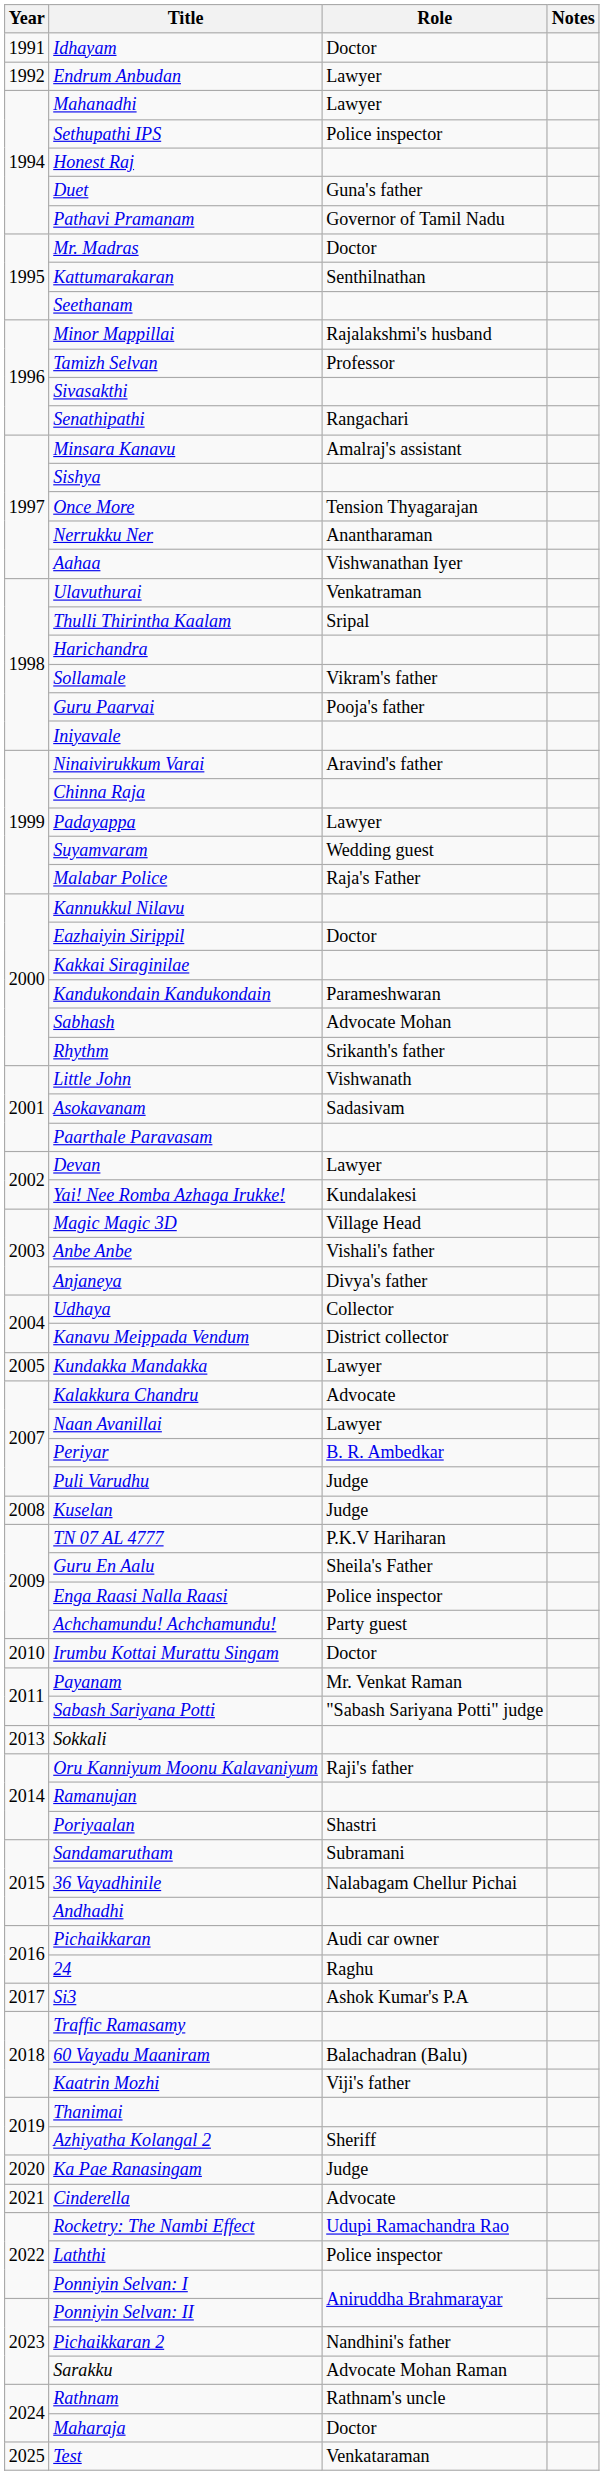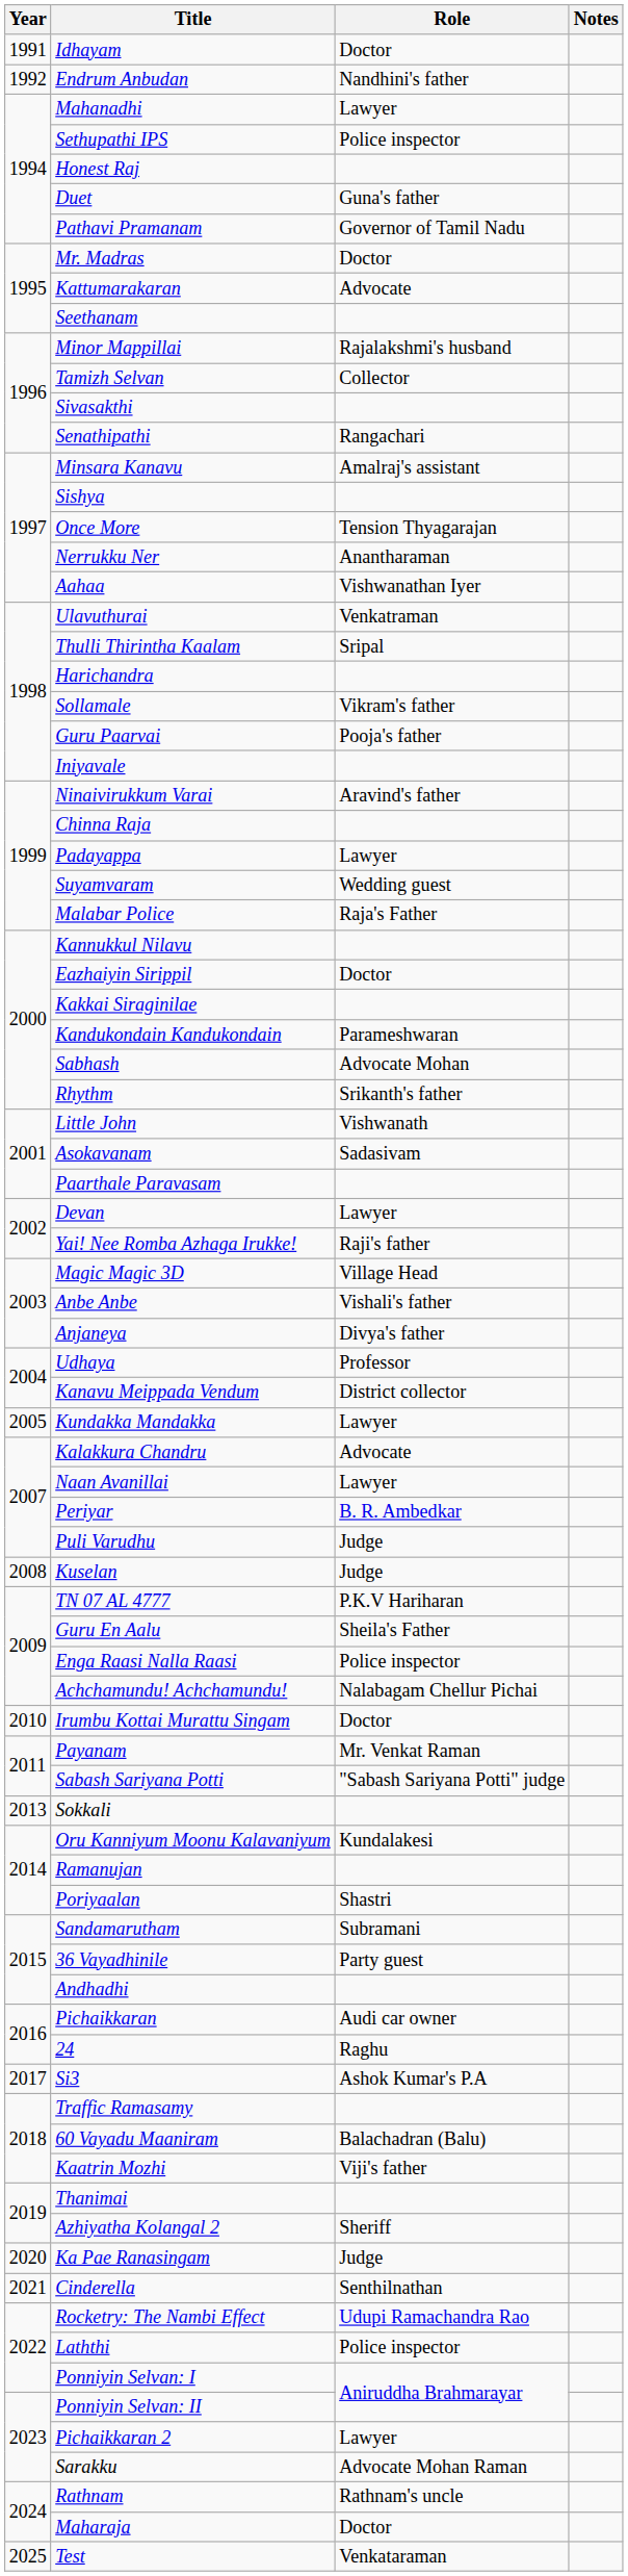 <table class="wikitable sortable">
 <tr>
 <th scope="col">Year</th>
 <th scope="col">Title</th>
 <th scope="col">Role</th>
 <th class="unsortable" scope="col">Notes</th>
 </tr>
 <tr>
 <td rowspan="1">1991</td>
 <td><em><a href='#'>Idhayam</a></em></td>
 <td>Doctor</td>
 <td></td>
 </tr>
 <tr>
 <td rowspan="1">1992</td>
 <td><em><a href='#'>Endrum Anbudan</a></em></td>
-<td>Lawyer</td>
+<td>Nandhini's father</td>
 <td></td>
 </tr>
 <tr>
 <td rowspan="5">1994</td>
 <td><em><a href='#'>Mahanadhi</a></em></td>
 <td>Lawyer</td>
 <td></td>
 </tr>
 <tr>
 <td><em><a href='#'>Sethupathi IPS</a></em></td>
 <td>Police inspector</td>
 <td></td>
 </tr>
 <tr>
 <td><em><a href='#'>Honest Raj</a></em></td>
 <td></td>
 <td></td>
 </tr>
 <tr>
 <td><em><a href='#'>Duet</a></em></td>
 <td>Guna's father</td>
 <td></td>
 </tr>
 <tr>
 <td><em><a href='#'>Pathavi Pramanam</a></em></td>
 <td>Governor of Tamil Nadu</td>
 <td></td>
 </tr>
 <tr>
 <td rowspan="3">1995</td>
 <td><em><a href='#'>Mr. Madras</a></em></td>
 <td>Doctor</td>
 <td></td>
 </tr>
 <tr>
 <td><em><a href='#'>Kattumarakaran</a></em></td>
-<td>Senthilnathan</td>
+<td>Advocate</td>
 <td></td>
 </tr>
 <tr>
 <td><em><a href='#'>Seethanam</a></em></td>
 <td></td>
 <td></td>
 </tr>
 <tr>
 <td rowspan="4">1996</td>
 <td><em><a href='#'>Minor Mappillai</a></em></td>
 <td>Rajalakshmi's husband</td>
 <td></td>
 </tr>
 <tr>
 <td><em><a href='#'>Tamizh Selvan</a></em></td>
-<td>Professor</td>
+<td>Collector</td>
 <td></td>
 </tr>
 <tr>
 <td><em><a href='#'>Sivasakthi</a></em></td>
 <td></td>
 <td></td>
 </tr>
 <tr>
 <td><em><a href='#'>Senathipathi</a></em></td>
 <td>Rangachari</td>
 <td></td>
 </tr>
 <tr>
 <td rowspan="5">1997</td>
 <td><em><a href='#'>Minsara Kanavu</a></em></td>
 <td>Amalraj's assistant</td>
 <td></td>
 </tr>
 <tr>
 <td><em><a href='#'>Sishya</a></em></td>
 <td></td>
 <td></td>
 </tr>
 <tr>
 <td><em><a href='#'>Once More</a></em></td>
 <td>Tension Thyagarajan</td>
 <td></td>
 </tr>
 <tr>
 <td><em><a href='#'>Nerrukku Ner</a></em></td>
 <td>Anantharaman</td>
 <td></td>
 </tr>
 <tr>
 <td><em><a href='#'>Aahaa</a></em></td>
 <td>Vishwanathan Iyer</td>
 <td></td>
 </tr>
 <tr>
 <td rowspan="6">1998</td>
 <td><em><a href='#'>Ulavuthurai</a></em></td>
 <td>Venkatraman</td>
 <td></td>
 </tr>
 <tr>
 <td><em><a href='#'>Thulli Thirintha Kaalam</a></em></td>
 <td>Sripal</td>
 <td></td>
 </tr>
 <tr>
 <td><em><a href='#'>Harichandra</a></em></td>
 <td></td>
 <td></td>
 </tr>
 <tr>
 <td><em><a href='#'>Sollamale</a></em></td>
 <td>Vikram's father</td>
 <td></td>
 </tr>
 <tr>
 <td><em><a href='#'>Guru Paarvai</a></em></td>
 <td>Pooja's father</td>
 <td></td>
 </tr>
 <tr>
 <td><em><a href='#'>Iniyavale</a></em></td>
 <td></td>
 <td></td>
 </tr>
 <tr>
 <td rowspan="5">1999</td>
 <td><em><a href='#'>Ninaivirukkum Varai</a></em></td>
 <td>Aravind's father</td>
 <td></td>
 </tr>
 <tr>
 <td><em><a href='#'>Chinna Raja</a></em></td>
 <td></td>
 <td></td>
 </tr>
 <tr>
 <td><em><a href='#'>Padayappa</a></em></td>
 <td>Lawyer</td>
 <td></td>
 </tr>
 <tr>
 <td><em><a href='#'>Suyamvaram</a></em></td>
 <td>Wedding guest</td>
 <td></td>
 </tr>
 <tr>
 <td><em><a href='#'>Malabar Police</a></em></td>
 <td>Raja's Father</td>
 <td></td>
 </tr>
 <tr>
 <td rowspan="6">2000</td>
 <td><em><a href='#'>Kannukkul Nilavu</a></em></td>
 <td></td>
 <td></td>
 </tr>
 <tr>
 <td><em><a href='#'>Eazhaiyin Sirippil</a></em></td>
 <td>Doctor</td>
 <td></td>
 </tr>
 <tr>
 <td><em><a href='#'>Kakkai Siraginilae</a></em></td>
 <td></td>
 <td></td>
 </tr>
 <tr>
 <td><em><a href='#'>Kandukondain Kandukondain</a></em></td>
 <td>Parameshwaran</td>
 <td></td>
 </tr>
 <tr>
 <td><em><a href='#'>Sabhash</a></em></td>
 <td>Advocate Mohan</td>
 <td></td>
 </tr>
 <tr>
 <td><em><a href='#'>Rhythm</a></em></td>
 <td>Srikanth's father</td>
 <td></td>
 </tr>
 <tr>
 <td rowspan="3">2001</td>
 <td><em><a href='#'>Little John</a></em></td>
 <td>Vishwanath</td>
 <td></td>
 </tr>
 <tr>
 <td><em><a href='#'>Asokavanam</a></em></td>
 <td>Sadasivam</td>
 <td></td>
 </tr>
 <tr>
 <td><em><a href='#'>Paarthale Paravasam</a></em></td>
 <td></td>
 <td></td>
 </tr>
 <tr>
 <td rowspan="2">2002</td>
 <td><em><a href='#'>Devan</a></em></td>
 <td>Lawyer</td>
 <td></td>
 </tr>
 <tr>
 <td><em><a href='#'>Yai! Nee Romba Azhaga Irukke!</a></em></td>
-<td>Kundalakesi</td>
+<td>Raji's father</td>
 <td></td>
 </tr>
 <tr>
 <td rowspan="3">2003</td>
 <td><em><a href='#'>Magic Magic 3D</a></em></td>
 <td>Village Head</td>
 <td></td>
 </tr>
 <tr>
 <td><em><a href='#'>Anbe Anbe</a></em></td>
 <td>Vishali's father</td>
 <td></td>
 </tr>
 <tr>
 <td><em><a href='#'>Anjaneya</a></em></td>
 <td>Divya's father</td>
 <td></td>
 </tr>
 <tr>
 <td rowspan="2">2004</td>
 <td><em><a href='#'>Udhaya</a></em></td>
-<td>Collector</td>
+<td>Professor</td>
 <td></td>
 </tr>
 <tr>
 <td><em><a href='#'>Kanavu Meippada Vendum</a></em></td>
 <td>District collector</td>
 <td></td>
 </tr>
 <tr>
 <td>2005</td>
 <td><em><a href='#'>Kundakka Mandakka</a></em></td>
 <td>Lawyer</td>
 <td></td>
 </tr>
 <tr>
 <td rowspan="4">2007</td>
 <td><em><a href='#'>Kalakkura Chandru</a></em></td>
 <td>Advocate</td>
 <td></td>
 </tr>
 <tr>
 <td><em><a href='#'>Naan Avanillai</a></em></td>
 <td>Lawyer</td>
 <td></td>
 </tr>
 <tr>
 <td><em><a href='#'>Periyar</a></em></td>
 <td><a href='#'>B. R. Ambedkar</a></td>
 <td></td>
 </tr>
 <tr>
 <td><em><a href='#'>Puli Varudhu</a></em></td>
 <td>Judge</td>
 <td></td>
 </tr>
 <tr>
 <td rowspan="1">2008</td>
 <td><em><a href='#'>Kuselan</a></em></td>
 <td>Judge</td>
 <td></td>
 </tr>
 <tr>
 <td rowspan="4">2009</td>
 <td><em><a href='#'>TN 07 AL 4777</a></em></td>
 <td>P.K.V Hariharan</td>
 <td></td>
 </tr>
 <tr>
 <td><em><a href='#'>Guru En Aalu</a></em></td>
 <td>Sheila's Father</td>
 <td></td>
 </tr>
 <tr>
 <td><em><a href='#'>Enga Raasi Nalla Raasi</a></em></td>
 <td>Police inspector</td>
 <td></td>
 </tr>
 <tr>
 <td><em><a href='#'>Achchamundu! Achchamundu!</a></em></td>
-<td>Party guest</td>
+<td>Nalabagam Chellur Pichai</td>
 <td></td>
 </tr>
 <tr>
 <td rowspan="1">2010</td>
 <td><em><a href='#'>Irumbu Kottai Murattu Singam</a></em></td>
 <td>Doctor</td>
 <td></td>
 </tr>
 <tr>
 <td rowspan="2">2011</td>
 <td><em><a href='#'>Payanam</a></em></td>
 <td>Mr. Venkat Raman</td>
 <td></td>
 </tr>
 <tr>
 <td><em><a href='#'>Sabash Sariyana Potti</a></em></td>
 <td>"Sabash Sariyana Potti" judge</td>
 <td></td>
 </tr>
 <tr>
 <td>2013</td>
 <td><em>Sokkali</em></td>
 <td></td>
 <td></td>
 </tr>
 <tr>
 <td rowspan="3">2014</td>
 <td><em><a href='#'>Oru Kanniyum Moonu Kalavaniyum</a></em></td>
-<td>Raji's father</td>
+<td>Kundalakesi</td>
 <td></td>
 </tr>
 <tr>
 <td><em><a href='#'>Ramanujan</a></em></td>
 <td></td>
 <td></td>
 </tr>
 <tr>
 <td><em><a href='#'>Poriyaalan</a></em></td>
 <td>Shastri</td>
 <td></td>
 </tr>
 <tr>
 <td rowspan="3">2015</td>
 <td><em><a href='#'>Sandamarutham</a></em></td>
 <td>Subramani</td>
 <td></td>
 </tr>
 <tr>
 <td><em><a href='#'>36 Vayadhinile</a></em></td>
-<td>Nalabagam Chellur Pichai</td>
+<td>Party guest</td>
 <td></td>
 </tr>
 <tr>
 <td><em><a href='#'>Andhadhi</a></em></td>
 <td></td>
 <td></td>
 </tr>
 <tr>
 <td rowspan="2">2016</td>
 <td><em><a href='#'>Pichaikkaran</a></em></td>
 <td>Audi car owner</td>
 <td></td>
 </tr>
 <tr>
 <td><em><a href='#'>24</a></em></td>
 <td>Raghu</td>
 <td></td>
 </tr>
 <tr>
 <td rowspan="1">2017</td>
 <td><em><a href='#'>Si3</a></em></td>
 <td>Ashok Kumar's P.A</td>
 <td></td>
 </tr>
 <tr>
 <td rowspan="3">2018</td>
 <td><em><a href='#'>Traffic Ramasamy</a></em></td>
 <td></td>
 <td></td>
 </tr>
 <tr>
 <td><em><a href='#'>60 Vayadu Maaniram</a></em></td>
 <td>Balachadran (Balu)</td>
 <td></td>
 </tr>
 <tr>
 <td><em><a href='#'>Kaatrin Mozhi</a></em></td>
 <td>Viji's father</td>
 <td></td>
 </tr>
 <tr>
 <td rowspan="2">2019</td>
 <td><em><a href='#'>Thanimai</a></em></td>
 <td></td>
 <td></td>
 </tr>
 <tr>
 <td><em><a href='#'>Azhiyatha Kolangal 2</a></em></td>
 <td>Sheriff</td>
 <td></td>
 </tr>
 <tr>
 <td>2020</td>
 <td><em><a href='#'>Ka Pae Ranasingam</a></em></td>
 <td>Judge</td>
 <td></td>
 </tr>
 <tr>
 <td>2021</td>
 <td><em><a href='#'>Cinderella</a></em></td>
-<td>Advocate</td>
+<td>Senthilnathan</td>
 <td></td>
 </tr>
 <tr>
 <td rowspan="3">2022</td>
 <td><em><a href='#'>Rocketry: The Nambi Effect</a></em></td>
 <td><a href='#'>Udupi Ramachandra Rao</a></td>
 <td></td>
 </tr>
 <tr>
 <td><em><a href='#'>Laththi</a></em></td>
 <td>Police inspector</td>
 <td></td>
 </tr>
 <tr>
 <td><em><a href='#'>Ponniyin Selvan: I</a></em></td>
 <td rowspan="2"><a href='#'>Aniruddha Brahmarayar</a></td>
 <td></td>
 </tr>
 <tr>
 <td rowspan="3">2023</td>
 <td><em><a href='#'>Ponniyin Selvan: II</a></em></td>
 <td></td>
 </tr>
 <tr>
 <td><em><a href='#'>Pichaikkaran 2</a></em></td>
-<td>Nandhini's father</td>
+<td>Lawyer</td>
 <td></td>
 </tr>
 <tr>
 <td><em>Sarakku</em></td>
 <td>Advocate Mohan Raman</td>
 <td></td>
 </tr>
 <tr>
 <td rowspan="2">2024</td>
 <td><em><a href='#'>Rathnam</a></em></td>
 <td>Rathnam's uncle</td>
 <td></td>
 </tr>
 <tr>
 <td><em><a href='#'>Maharaja</a></em></td>
 <td>Doctor</td>
 <td></td>
 </tr>
 <tr>
 <td>2025</td>
 <td><em><a href='#'>Test</a></em></td>
 <td>Venkataraman</td>
 <td></td>
 </tr>
 </table>
